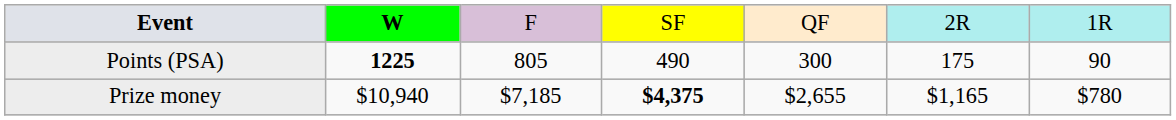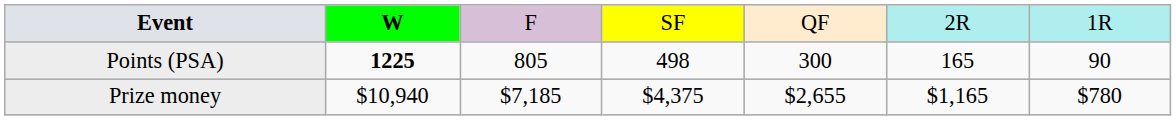 <table class=wikitable style=font-size:90%;text-align:center>
 <tr>
 <td style="width:200px; background:#dfe2e9;"><strong>Event</strong></td>
 <td style="width:80px; background:lime;"><strong>W</strong></td>
 <td style="width:85px; background:thistle;">F</td>
 <td style="width:85px; background:#ff0;">SF</td>
 <td style="width:85px; background:#ffebcd;">QF</td>
 <td style="width:85px; background:#afeeee;">2R</td>
 <td style="width:85px; background:#afeeee;">1R</td>
 </tr>
 <tr>
 <td style="background:#ededed;">Points (PSA)</td>
 <td><strong>1225</strong></td>
 <td>805</td>
-<td>490</td>
+<td>498</td>
 <td>300</td>
-<td>175</td>
+<td>165</td>
 <td>90</td>
 </tr>
 <tr>
 <td style="background:#ededed;">Prize money</td>
 <td>$10,940</td>
 <td>$7,185</td>
-<td><strong>$4,375</strong></td>
+<td>$4,375</td>
 <td>$2,655</td>
 <td>$1,165</td>
 <td>$780</td>
 </tr>
 </table>
